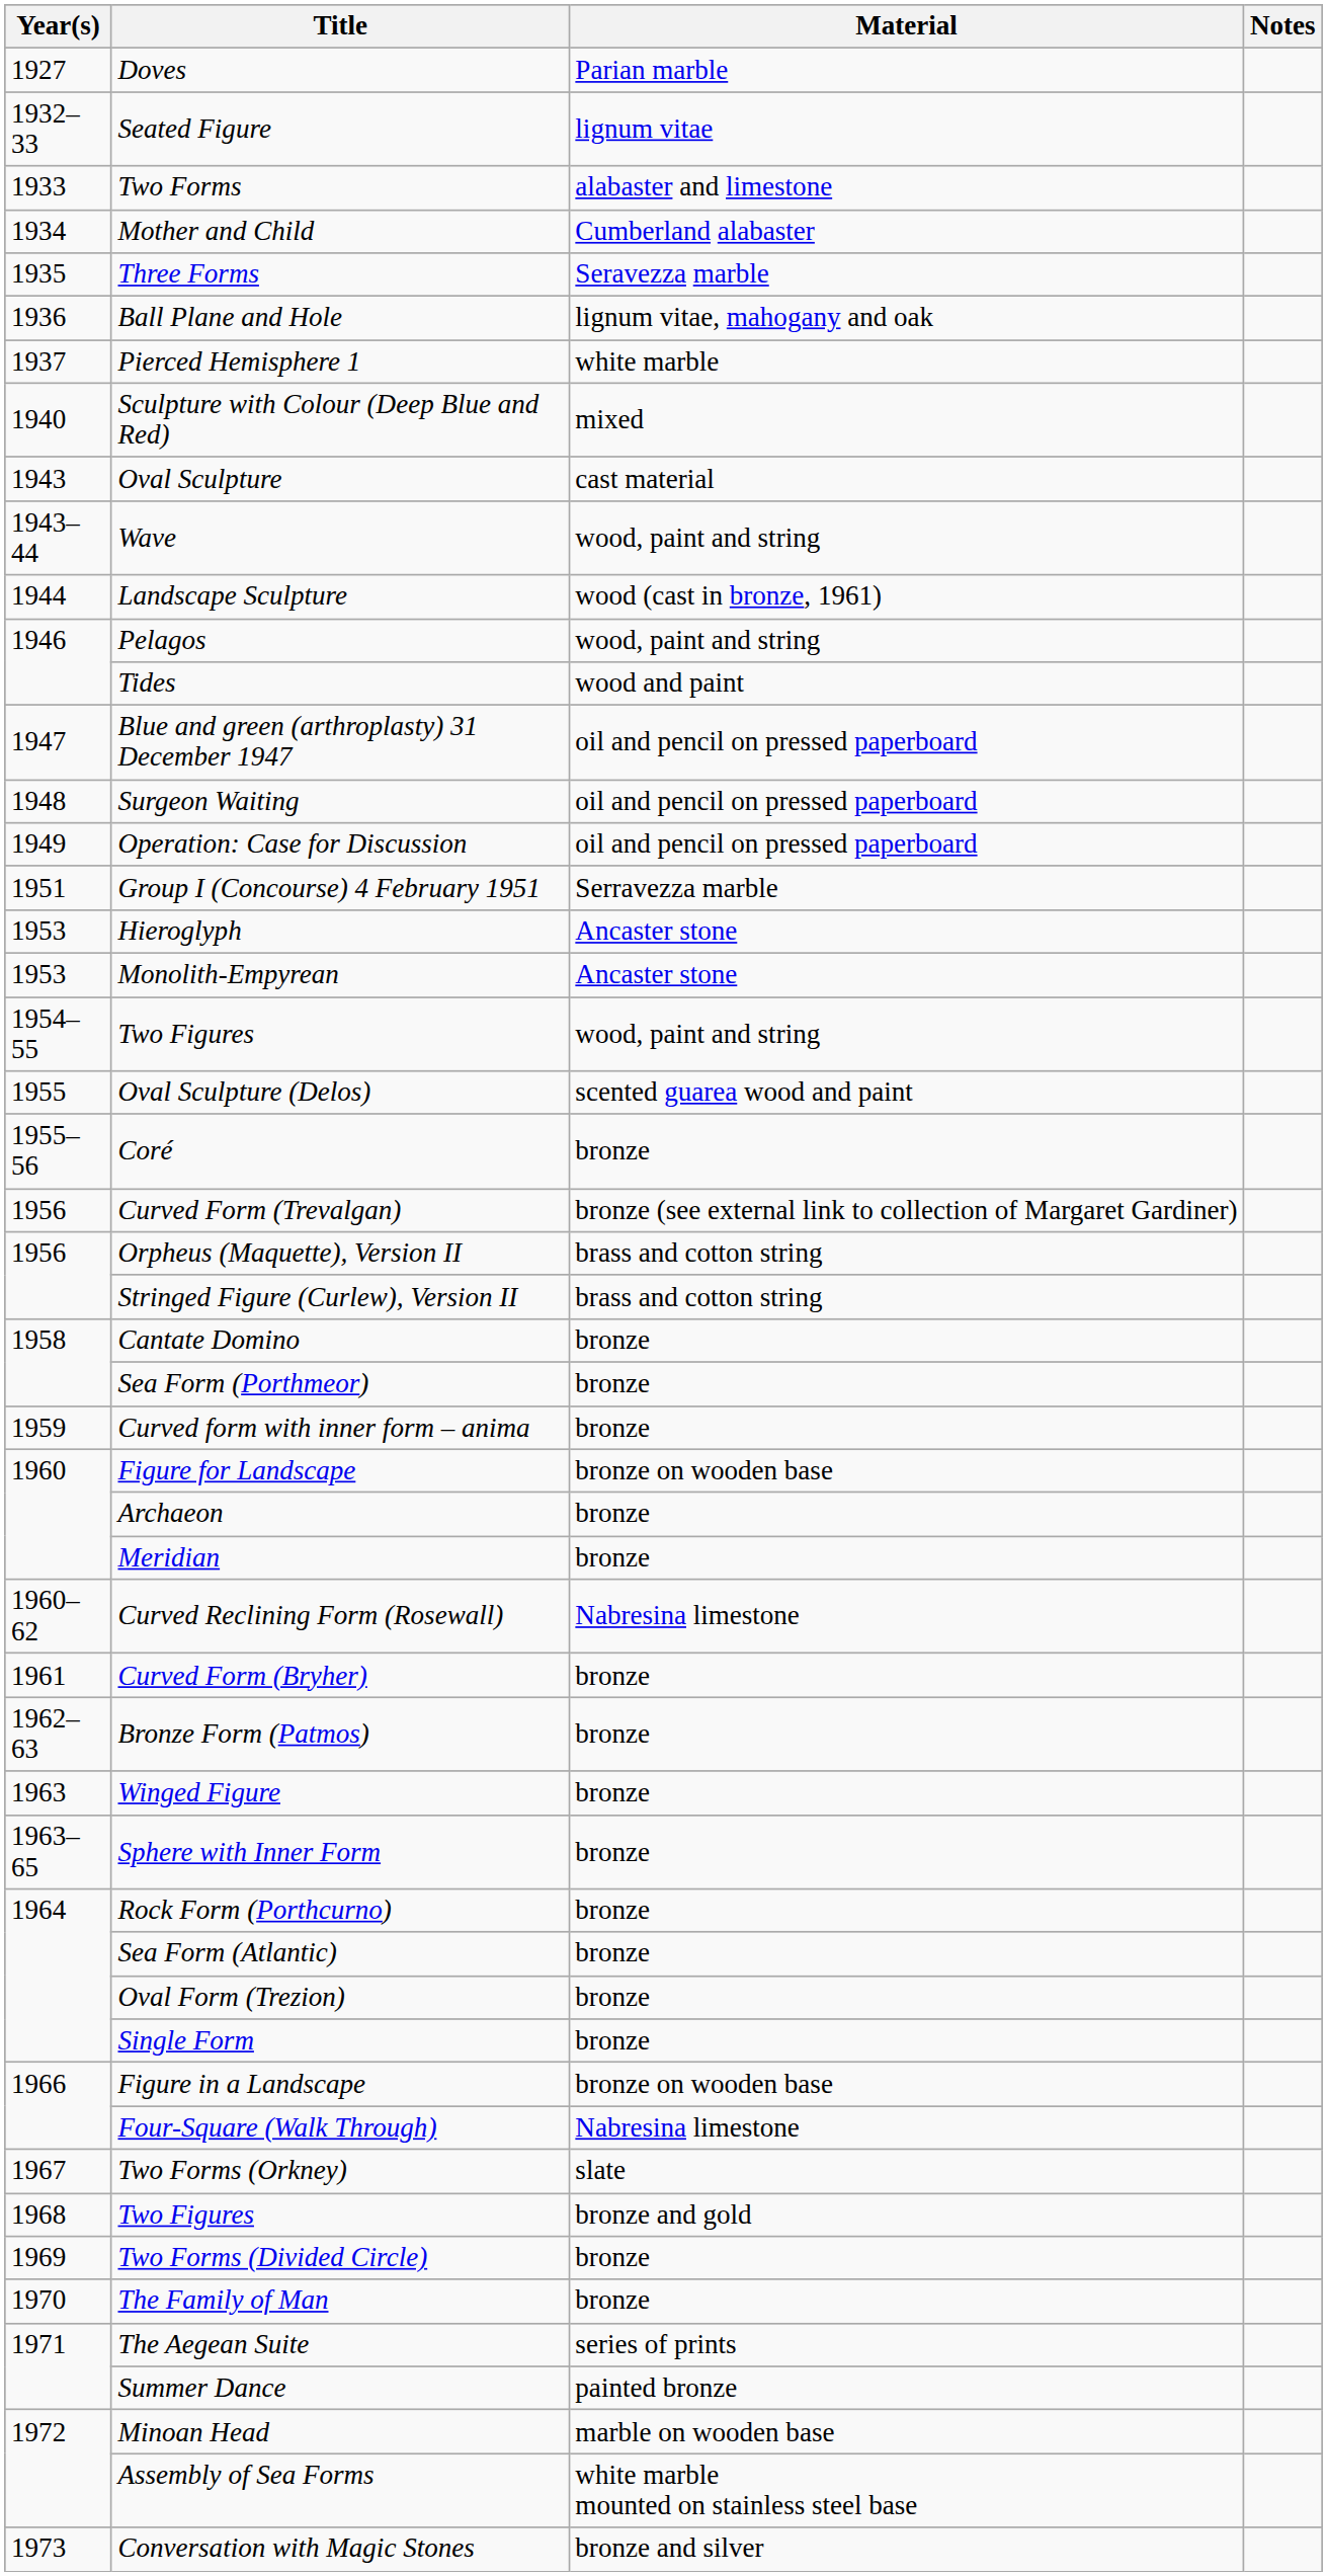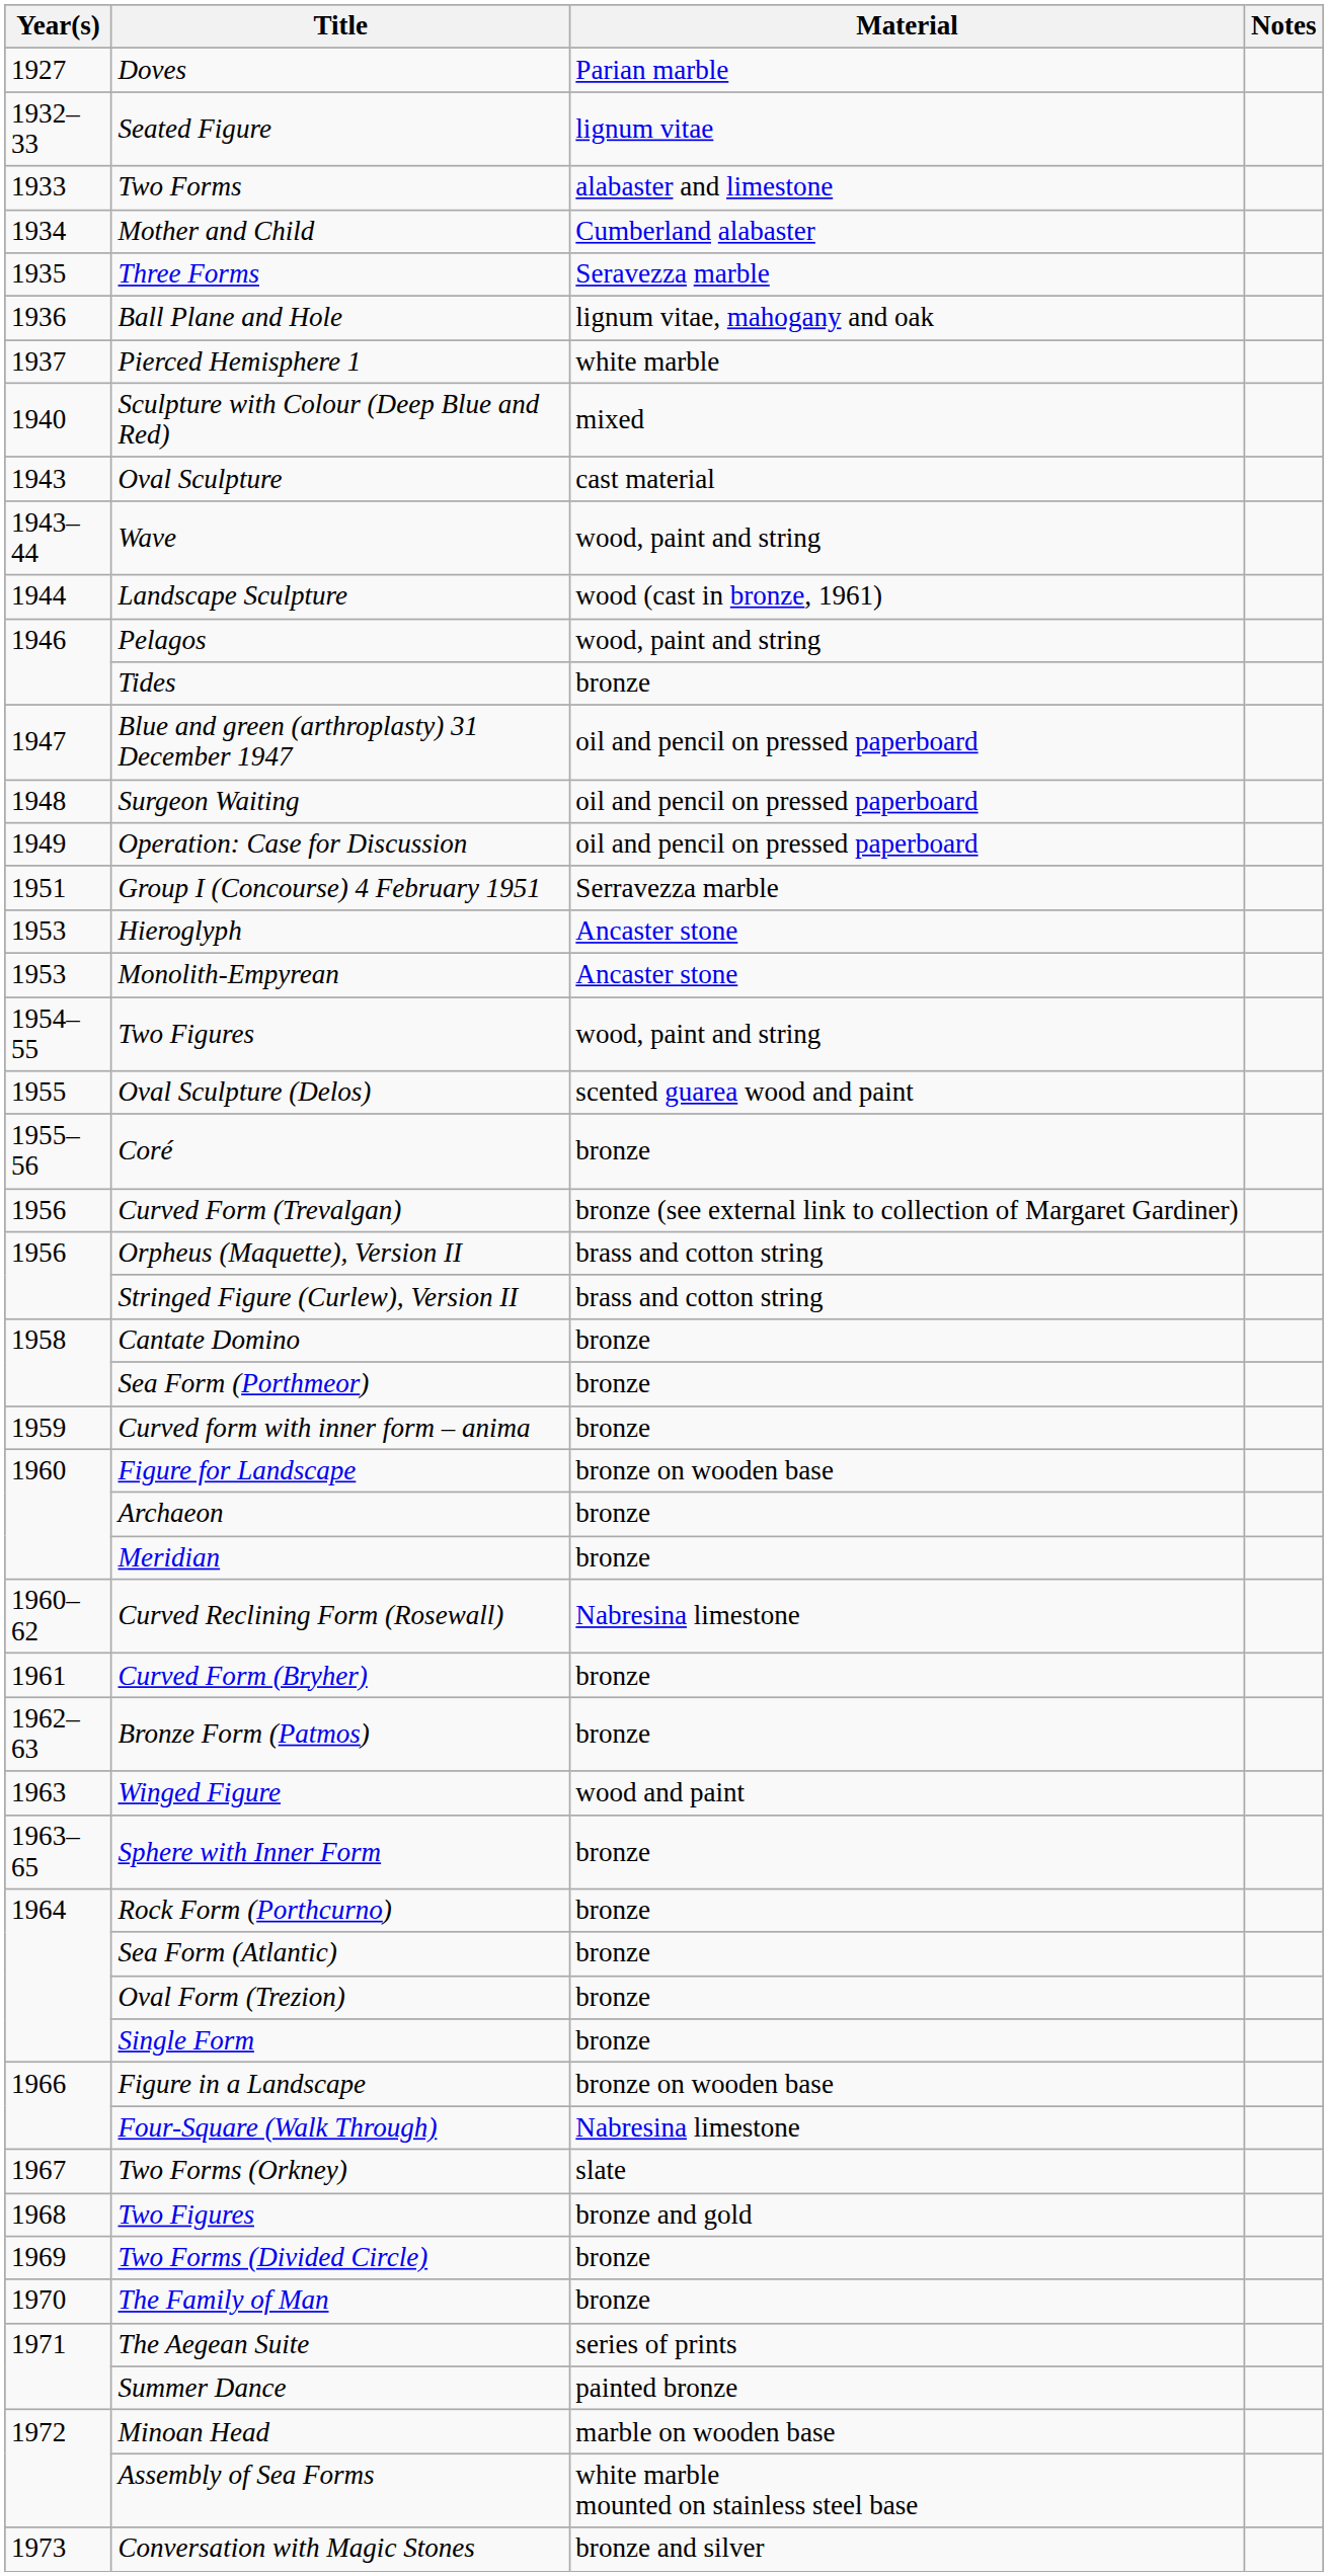 <table class="wikitable">
 <tr>
 <th>Year(s)</th>
 <th>Title</th>
 <th>Material</th>
 <th>Notes</th>
 </tr>
 <tr>
 <td width="55px">1927</td>
 <td style="width:260px;"><em>Doves</em></td>
 <td><a href='#'>Parian marble</a></td>
 <td></td>
 </tr>
 <tr>
 <td>1932–33</td>
 <td><em>Seated Figure</em></td>
 <td><a href='#'>lignum vitae</a></td>
 <td></td>
 </tr>
 <tr>
 <td>1933</td>
 <td><em>Two Forms</em></td>
 <td><a href='#'>alabaster</a> and <a href='#'>limestone</a></td>
 <td></td>
 </tr>
 <tr>
 <td>1934</td>
 <td><em>Mother and Child</em></td>
 <td><a href='#'>Cumberland</a> <a href='#'>alabaster</a></td>
 <td></td>
 </tr>
 <tr>
 <td>1935</td>
 <td><em><a href='#'>Three Forms</a></em></td>
 <td><a href='#'>Seravezza</a> <a href='#'>marble</a></td>
 <td></td>
 </tr>
 <tr>
 <td>1936</td>
 <td><em>Ball Plane and Hole</em></td>
 <td>lignum vitae, <a href='#'>mahogany</a> and oak</td>
 <td></td>
 </tr>
 <tr>
 <td>1937</td>
 <td><em>Pierced Hemisphere 1</em></td>
 <td>white marble</td>
 <td></td>
 </tr>
 <tr>
 <td>1940</td>
 <td><em>Sculpture with Colour (Deep Blue and Red)</em></td>
 <td>mixed</td>
 <td></td>
 </tr>
 <tr>
 <td>1943</td>
 <td><em>Oval Sculpture</em></td>
 <td>cast material</td>
 <td></td>
 </tr>
 <tr>
 <td>1943–44</td>
 <td><em>Wave</em></td>
 <td>wood, paint and string</td>
 <td></td>
 </tr>
 <tr>
 <td>1944</td>
 <td><em>Landscape Sculpture</em></td>
 <td>wood (cast in <a href='#'>bronze</a>, 1961)</td>
 <td></td>
 </tr>
 <tr valign="top">
 <td rowspan="2">1946</td>
 <td><em>Pelagos</em></td>
 <td>wood, paint and string</td>
 <td></td>
 </tr>
 <tr>
 <td><em>Tides</em></td>
-<td>wood and paint</td>
+<td>bronze</td>
 <td></td>
 </tr>
 <tr>
 <td>1947</td>
 <td><em>Blue and green (arthroplasty) 31 December 1947</em></td>
 <td>oil and pencil on pressed <a href='#'>paperboard</a></td>
 <td></td>
 </tr>
 <tr>
 <td>1948</td>
 <td><em>Surgeon Waiting</em></td>
 <td>oil and pencil on pressed <a href='#'>paperboard</a></td>
 <td></td>
 </tr>
 <tr>
 <td>1949</td>
 <td><em>Operation: Case for Discussion</em></td>
 <td>oil and pencil on pressed <a href='#'>paperboard</a></td>
 <td></td>
 </tr>
 <tr>
 <td>1951</td>
 <td><em>Group I (Concourse) 4 February 1951</em></td>
 <td>Serravezza marble</td>
 <td></td>
 </tr>
 <tr>
 <td>1953</td>
 <td><em>Hieroglyph</em></td>
 <td><a href='#'>Ancaster stone</a></td>
 <td></td>
 </tr>
 <tr>
 <td>1953</td>
 <td><em>Monolith-Empyrean</em></td>
 <td><a href='#'>Ancaster stone</a></td>
 <td></td>
 </tr>
 <tr>
 <td>1954–55</td>
 <td><em>Two Figures</em></td>
 <td>wood, paint and string</td>
 <td></td>
 </tr>
 <tr>
 <td>1955</td>
 <td><em>Oval Sculpture (Delos)</em></td>
 <td>scented <a href='#'>guarea</a> wood and paint</td>
 <td></td>
 </tr>
 <tr>
 <td>1955–56</td>
 <td><em>Coré</em></td>
 <td>bronze</td>
 <td></td>
 </tr>
 <tr>
 <td>1956</td>
 <td><em>Curved Form (Trevalgan)</em></td>
 <td>bronze (see external link to collection of Margaret Gardiner)</td>
 <td></td>
 </tr>
 <tr valign="top">
 <td rowspan="2">1956</td>
 <td><em>Orpheus (Maquette), Version II</em></td>
 <td>brass and cotton string</td>
 <td></td>
 </tr>
 <tr>
 <td><em>Stringed Figure (Curlew), Version II</em></td>
 <td>brass and cotton string</td>
 <td></td>
 </tr>
 <tr valign="top">
 <td rowspan="2">1958</td>
 <td><em>Cantate Domino</em></td>
 <td>bronze</td>
 <td></td>
 </tr>
 <tr>
 <td><em>Sea Form (<a href='#'>Porthmeor</a>)</em></td>
 <td>bronze</td>
 <td></td>
 </tr>
 <tr>
 <td>1959</td>
 <td><em>Curved form with inner form – anima</em></td>
 <td>bronze</td>
 <td></td>
 </tr>
 <tr valign="top">
 <td rowspan="3">1960</td>
 <td><em><a href='#'>Figure for Landscape</a></em></td>
 <td>bronze on wooden base</td>
 <td></td>
 </tr>
 <tr>
 <td><em>Archaeon</em></td>
 <td>bronze</td>
 <td></td>
 </tr>
 <tr>
 <td><em><a href='#'>Meridian</a></em></td>
 <td>bronze</td>
 <td></td>
 </tr>
 <tr>
 <td>1960–62</td>
 <td><em>Curved Reclining Form (Rosewall)</em></td>
 <td><a href='#'>Nabresina</a> limestone</td>
 <td></td>
 </tr>
 <tr>
 <td>1961</td>
 <td><em><a href='#'>Curved Form (Bryher)</a></em></td>
 <td>bronze</td>
 <td></td>
 </tr>
 <tr>
 <td>1962–63</td>
 <td><em>Bronze Form (<a href='#'>Patmos</a>)</em></td>
 <td>bronze</td>
 <td></td>
 </tr>
 <tr>
 <td>1963</td>
 <td><em><a href='#'>Winged Figure</a></em></td>
-<td>bronze</td>
+<td>wood and paint</td>
 <td></td>
 </tr>
 <tr>
 <td>1963–65</td>
 <td><em><a href='#'>Sphere with Inner Form</a></em></td>
 <td>bronze</td>
 <td></td>
 </tr>
 <tr valign="top">
 <td rowspan="4">1964</td>
 <td><em>Rock Form (<a href='#'>Porthcurno</a>)</em></td>
 <td>bronze</td>
 <td></td>
 </tr>
 <tr>
 <td><em>Sea Form (Atlantic)</em></td>
 <td>bronze</td>
 <td></td>
 </tr>
 <tr>
 <td><em>Oval Form (Trezion)</em></td>
 <td>bronze</td>
 <td></td>
 </tr>
 <tr>
 <td><em><a href='#'>Single Form</a></em></td>
 <td>bronze</td>
 <td></td>
 </tr>
 <tr valign="top">
 <td rowspan="2">1966</td>
 <td><em>Figure in a Landscape</em></td>
 <td>bronze on wooden base</td>
 <td></td>
 </tr>
 <tr>
 <td><em><a href='#'>Four-Square (Walk Through)</a></em></td>
 <td><a href='#'>Nabresina</a> limestone</td>
 <td></td>
 </tr>
 <tr>
 <td>1967</td>
 <td><em>Two Forms (Orkney)</em></td>
 <td>slate</td>
 <td></td>
 </tr>
 <tr>
 <td>1968</td>
 <td><em><a href='#'>Two Figures</a></em></td>
 <td>bronze and gold</td>
 <td></td>
 </tr>
 <tr>
 <td>1969</td>
 <td><em><a href='#'>Two Forms (Divided Circle)</a></em></td>
 <td>bronze</td>
 <td></td>
 </tr>
 <tr>
 <td>1970</td>
 <td><em><a href='#'>The Family of Man</a></em></td>
 <td>bronze</td>
 <td></td>
 </tr>
 <tr valign="top">
 <td rowspan="2">1971</td>
 <td><em>The Aegean Suite</em></td>
 <td>series of prints</td>
 <td></td>
 </tr>
 <tr>
 <td><em>Summer Dance</em></td>
 <td>painted bronze</td>
 <td></td>
 </tr>
 <tr valign="top">
 <td rowspan="2">1972</td>
 <td><em>Minoan Head</em></td>
 <td>marble on wooden base</td>
 <td></td>
 </tr>
 <tr valign="top">
 <td><em>Assembly of Sea Forms</em></td>
 <td>white marble<br>mounted on stainless steel base</td>
 <td></td>
 </tr>
 <tr>
 <td>1973</td>
 <td><em>Conversation with Magic Stones</em></td>
 <td>bronze and silver</td>
 <td></td>
 </tr>
 </table>
